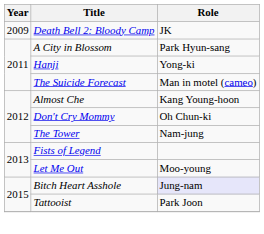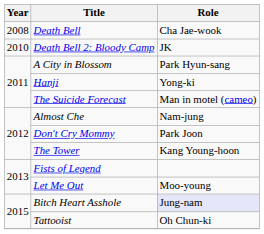 <table class="wikitable">
 <tr>
 <th>Year</th>
 <th>Title</th>
 <th>Role</th>
 </tr>
 <tr>
-<td style="text-align:center;">2009</td>
+<td style="text-align:center;">2008</td>
+<td><em><a href='#'>Death Bell</a></em></td>
+<td>Cha Jae-wook</td>
+</tr>
+<tr>
+<td style="text-align:center;">2010</td>
 <td><em><a href='#'>Death Bell 2: Bloody Camp</a></em></td>
 <td>JK</td>
 </tr>
 <tr>
 <td rowspan="3" style="text-align:center;">2011</td>
 <td><em>A City in Blossom</em></td>
 <td>Park Hyun-sang</td>
 </tr>
 <tr>
 <td><em><a href='#'>Hanji</a></em></td>
 <td>Yong-ki</td>
 </tr>
 <tr>
 <td><em><a href='#'>The Suicide Forecast</a></em></td>
 <td>Man in motel (<a href='#'>cameo</a>)</td>
 </tr>
 <tr>
 <td rowspan="3" style="text-align:center;">2012</td>
 <td><em>Almost Che</em></td>
-<td>Kang Young-hoon</td>
+<td>Nam-jung</td>
 </tr>
 <tr>
 <td><em><a href='#'>Don't Cry Mommy</a></em></td>
-<td>Oh Chun-ki</td>
+<td>Park Joon</td>
 </tr>
 <tr>
 <td><em><a href='#'>The Tower</a></em></td>
-<td>Nam-jung</td>
+<td>Kang Young-hoon</td>
 </tr>
 <tr>
 <td rowspan="2" style="text-align:center;">2013</td>
 <td><em><a href='#'>Fists of Legend</a></em></td>
 <td></td>
 </tr>
 <tr>
 <td><em><a href='#'>Let Me Out</a></em></td>
 <td>Moo-young</td>
 </tr>
 <tr>
 <td rowspan="2" style="text-align:center;">2015</td>
 <td><em>Bitch Heart Asshole</em></td>
 <td style="background: lavender;">Jung-nam</td>
 </tr>
 <tr>
 <td><em>Tattooist</em></td>
-<td>Park Joon</td>
+<td>Oh Chun-ki</td>
 </tr>
 <tr>
 </tr>
 </table>
